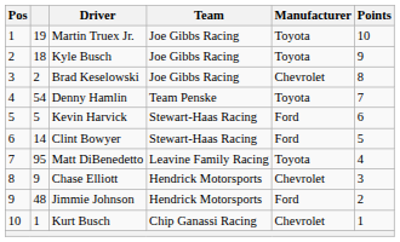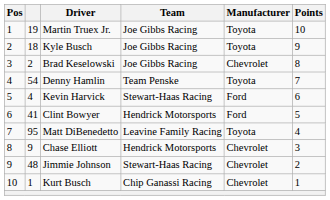 <table class="wikitable" style="font-size:98%">
 <tr>
 <th>Pos</th>
 <th></th>
 <th>Driver</th>
 <th>Team</th>
 <th>Manufacturer</th>
 <th>Points</th>
 </tr>
 <tr>
 <td>1</td>
 <td>19</td>
 <td>Martin Truex Jr.</td>
 <td>Joe Gibbs Racing</td>
 <td>Toyota</td>
 <td>10</td>
 </tr>
 <tr>
 <td>2</td>
 <td>18</td>
 <td>Kyle Busch</td>
 <td>Joe Gibbs Racing</td>
 <td>Toyota</td>
 <td>9</td>
 </tr>
 <tr>
 <td>3</td>
 <td>2</td>
 <td>Brad Keselowski</td>
 <td>Joe Gibbs Racing</td>
 <td>Chevrolet</td>
 <td>8</td>
 </tr>
 <tr>
 <td>4</td>
 <td>54</td>
 <td>Denny Hamlin</td>
 <td>Team Penske</td>
 <td>Toyota</td>
 <td>7</td>
 </tr>
 <tr>
 <td>5</td>
-<td>5</td>
+<td>4</td>
 <td>Kevin Harvick</td>
 <td>Stewart-Haas Racing</td>
 <td>Ford</td>
 <td>6</td>
 </tr>
 <tr>
 <td>6</td>
-<td>14</td>
+<td>41</td>
 <td>Clint Bowyer</td>
-<td>Stewart-Haas Racing</td>
+<td>Hendrick Motorsports</td>
 <td>Ford</td>
 <td>5</td>
 </tr>
 <tr>
 <td>7</td>
 <td>95</td>
 <td>Matt DiBenedetto</td>
 <td>Leavine Family Racing</td>
 <td>Toyota</td>
 <td>4</td>
 </tr>
 <tr>
 <td>8</td>
 <td>9</td>
 <td>Chase Elliott</td>
 <td>Hendrick Motorsports</td>
 <td>Chevrolet</td>
 <td>3</td>
 </tr>
 <tr>
 <td>9</td>
 <td>48</td>
 <td>Jimmie Johnson</td>
-<td>Hendrick Motorsports</td>
-<td>Ford</td>
+<td>Stewart-Haas Racing</td>
+<td>Chevrolet</td>
 <td>2</td>
 </tr>
 <tr>
 <td>10</td>
 <td>1</td>
 <td>Kurt Busch</td>
 <td>Chip Ganassi Racing</td>
 <td>Chevrolet</td>
 <td>1</td>
 </tr>
 <tr>
 <th colspan="6"></th>
 </tr>
 </table>
